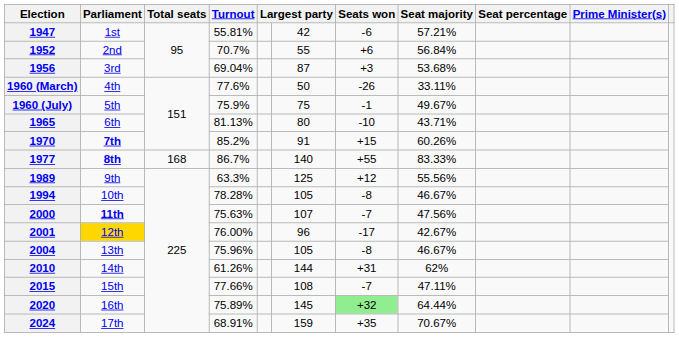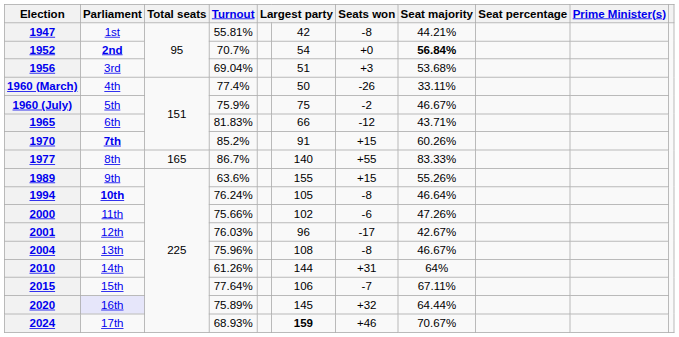 <table class="wikitable sortable sticky-header" style="font-size:90%; text-align:center">
 <tr>
 <th rowspan="1" class="unsortable">Election</th>
 <th rowspan="1">Parliament</th>
 <th rowspan="1" class="unsortable">Total seats</th>
 <th rowspan="1"><a href='#'>Turnout</a></th>
 <th colspan="2">Largest party</th>
 <th rowspan="1">Seats won</th>
 <th rowspan="1">Seat majority</th>
 <th rowspan="1">Seat percentage</th>
 <th rowspan="1" class="unsortable"><a href='#'>Prime Minister(s)</a></th>
 <th rowspan="1" class="unsortable"></th>
 </tr>
 <tr>
 <th><a href='#'>1947</a></th>
 <td><a href='#'>1st</a></td>
 <td rowspan="3">95</td>
 <td>55.81%</td>
 <td></td>
 <td>42</td>
-<td>-6</td>
-<td>57.21%</td>
+<td>-8</td>
+<td>44.21%</td>
 <td></td>
 <td></td>
 </tr>
 <tr>
 <th><a href='#'>1952</a></th>
-<td><a href='#'>2nd</a></td>
+<td><strong><a href='#'>2nd</a></strong></td>
 <td>70.7%</td>
 <td></td>
-<td>55</td>
-<td>+6</td>
-<td>56.84%</td>
+<td>54</td>
+<td>+0</td>
+<td><strong>56.84%</strong></td>
 <td></td>
 <td></td>
 </tr>
 <tr>
 <th><a href='#'>1956</a></th>
 <td><a href='#'>3rd</a></td>
 <td>69.04%</td>
 <td></td>
-<td>87</td>
+<td>51</td>
 <td>+3</td>
 <td>53.68%</td>
 <td></td>
 <td></td>
 </tr>
 <tr>
 <th><a href='#'>1960 (March)</a></th>
 <td><a href='#'>4th</a></td>
 <td rowspan="4">151</td>
-<td>77.6%</td>
+<td>77.4%</td>
 <td></td>
 <td>50</td>
 <td>-26</td>
 <td>33.11%</td>
 <td></td>
 <td></td>
 </tr>
 <tr>
 <th><a href='#'>1960 (July)</a></th>
 <td><a href='#'>5th</a></td>
 <td>75.9%</td>
 <td></td>
 <td>75</td>
-<td>-1</td>
-<td>49.67%</td>
+<td>-2</td>
+<td>46.67%</td>
 <td></td>
 <td></td>
 </tr>
 <tr>
 <th><a href='#'>1965</a></th>
 <td><a href='#'>6th</a></td>
-<td>81.13%</td>
+<td>81.83%</td>
 <td></td>
-<td>80</td>
-<td>-10</td>
+<td>66</td>
+<td>-12</td>
 <td>43.71%</td>
 <td></td>
 <td></td>
 </tr>
 <tr>
 <th><a href='#'>1970</a></th>
 <td><strong><a href='#'>7th</a></strong></td>
 <td>85.2%</td>
 <td></td>
 <td>91</td>
 <td>+15</td>
 <td>60.26%</td>
 <td></td>
 <td></td>
 </tr>
 <tr>
 <th><a href='#'>1977</a></th>
-<td><strong><a href='#'>8th</a></strong></td>
-<td>168</td>
+<td><a href='#'>8th</a></td>
+<td>165</td>
 <td>86.7%</td>
 <td></td>
 <td>140</td>
 <td>+55</td>
 <td>83.33%</td>
 <td></td>
 <td></td>
 </tr>
 <tr>
 <th><a href='#'>1989</a></th>
 <td><a href='#'>9th</a></td>
 <td rowspan="10">225</td>
-<td>63.3%</td>
+<td>63.6%</td>
 <td></td>
-<td>125</td>
-<td>+12</td>
-<td>55.56%</td>
+<td>155</td>
+<td>+15</td>
+<td>55.26%</td>
 <td></td>
 <td></td>
 </tr>
 <tr>
 <th><a href='#'>1994</a></th>
-<td><a href='#'>10th</a></td>
-<td>78.28%</td>
+<td><strong><a href='#'>10th</a></strong></td>
+<td>76.24%</td>
 <td></td>
 <td>105</td>
 <td>-8</td>
-<td>46.67%</td>
+<td>46.64%</td>
 <td></td>
 <td></td>
 </tr>
 <tr>
 <th><a href='#'>2000</a></th>
-<td><strong><a href='#'>11th</a></strong></td>
-<td>75.63%</td>
+<td><a href='#'>11th</a></td>
+<td>75.66%</td>
 <td></td>
-<td>107</td>
-<td>-7</td>
-<td>47.56%</td>
+<td>102</td>
+<td>-6</td>
+<td>47.26%</td>
 <td></td>
 <td></td>
 </tr>
 <tr>
 <th><a href='#'>2001</a></th>
-<td style="background: gold;"><a href='#'>12th</a></td>
-<td>76.00%</td>
+<td><a href='#'>12th</a></td>
+<td>76.03%</td>
 <td></td>
 <td>96</td>
 <td>-17</td>
 <td>42.67%</td>
 <td></td>
 <td></td>
 </tr>
 <tr>
 <th><a href='#'>2004</a></th>
 <td><a href='#'>13th</a></td>
 <td>75.96%</td>
 <td></td>
-<td>105</td>
+<td>108</td>
 <td>-8</td>
 <td>46.67%</td>
 <td></td>
 <td></td>
 </tr>
 <tr>
 <th><a href='#'>2010</a></th>
 <td><a href='#'>14th</a></td>
 <td>61.26%</td>
 <td></td>
 <td>144</td>
 <td>+31</td>
-<td>62%</td>
+<td>64%</td>
 <td></td>
 <td></td>
 </tr>
 <tr>
 <th><a href='#'>2015</a></th>
 <td><a href='#'>15th</a></td>
-<td>77.66%</td>
+<td>77.64%</td>
 <td></td>
-<td>108</td>
+<td>106</td>
 <td>-7</td>
-<td>47.11%</td>
+<td>67.11%</td>
 <td></td>
 <td></td>
 </tr>
 <tr>
 <th><a href='#'>2020</a></th>
-<td><a href='#'>16th</a></td>
+<td style="background: lavender;"><a href='#'>16th</a></td>
 <td>75.89%</td>
 <td></td>
 <td>145</td>
-<td style="background: lightgreen;">+32</td>
+<td>+32</td>
 <td>64.44%</td>
 <td></td>
 <td></td>
 </tr>
 <tr>
 <th><a href='#'>2024</a></th>
 <td><a href='#'>17th</a></td>
-<td>68.91%</td>
+<td>68.93%</td>
 <td></td>
-<td>159</td>
-<td>+35</td>
+<td><strong>159</strong></td>
+<td>+46</td>
 <td>70.67%</td>
 <td></td>
 <td></td>
 </tr>
 </table>
